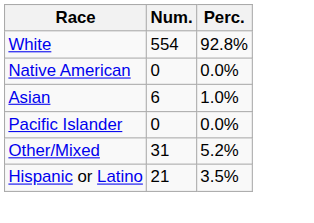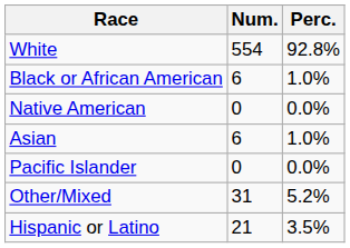 <table class="wikitable">
 <tr>
 <th>Race</th>
 <th>Num.</th>
 <th>Perc.</th>
 </tr>
 <tr>
 <td><a href='#'>White</a></td>
 <td>554</td>
 <td>92.8%</td>
+</tr>
+<tr>
+<td><a href='#'>Black or African American</a></td>
+<td>6</td>
+<td>1.0%</td>
 </tr>
 <tr>
 <td><a href='#'>Native American</a></td>
 <td>0</td>
 <td>0.0%</td>
 </tr>
 <tr>
 <td><a href='#'>Asian</a></td>
 <td>6</td>
 <td>1.0%</td>
 </tr>
 <tr>
 <td><a href='#'>Pacific Islander</a></td>
 <td>0</td>
 <td>0.0%</td>
 </tr>
 <tr>
 <td><a href='#'>Other/Mixed</a></td>
 <td>31</td>
 <td>5.2%</td>
 </tr>
 <tr>
 <td><a href='#'>Hispanic</a> or <a href='#'>Latino</a></td>
 <td>21</td>
 <td>3.5%</td>
 </tr>
 </table>
